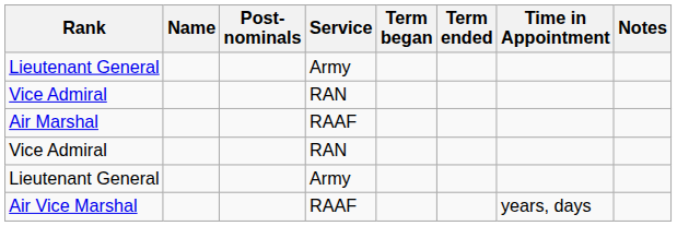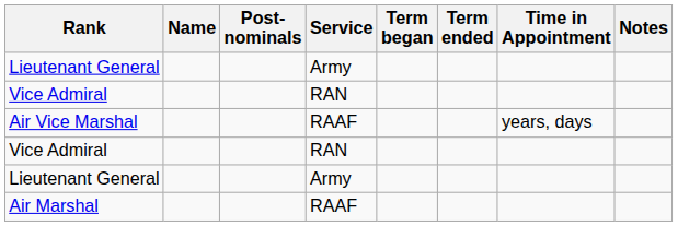 <table class="wikitable sortable">
 <tr>
 <th>Rank</th>
 <th>Name</th>
 <th>Post-<br>nominals<br></th>
 <th>Service<br></th>
 <th>Term<br>began<br></th>
 <th>Term<br>ended<br></th>
 <th>Time in<br>Appointment<br></th>
 <th>Notes</th>
 </tr>
 <tr>
 <td><a href='#'>Lieutenant General</a></td>
 <td></td>
 <td></td>
 <td>Army</td>
 <td></td>
 <td></td>
 <td></td>
 <td></td>
 </tr>
 <tr>
 <td><a href='#'>Vice Admiral</a></td>
 <td></td>
 <td></td>
 <td>RAN</td>
 <td></td>
 <td></td>
 <td></td>
 <td></td>
 </tr>
 <tr>
-<td><a href='#'>Air Marshal</a></td>
+<td><a href='#'>Air Vice Marshal</a></td>
 <td></td>
 <td></td>
 <td>RAAF</td>
 <td></td>
 <td></td>
-<td></td>
+<td> years,  days</td>
 <td></td>
 </tr>
 <tr>
 <td>Vice Admiral</td>
 <td></td>
 <td></td>
 <td>RAN</td>
 <td></td>
 <td></td>
 <td></td>
 <td></td>
 </tr>
 <tr>
 <td>Lieutenant General</td>
 <td></td>
 <td></td>
 <td>Army</td>
 <td></td>
 <td></td>
 <td></td>
 <td></td>
 </tr>
 <tr>
-<td><a href='#'>Air Vice Marshal</a></td>
+<td><a href='#'>Air Marshal</a></td>
 <td></td>
 <td></td>
 <td>RAAF</td>
 <td></td>
 <td></td>
-<td> years,  days</td>
+<td></td>
 <td></td>
 </tr>
 </table>
